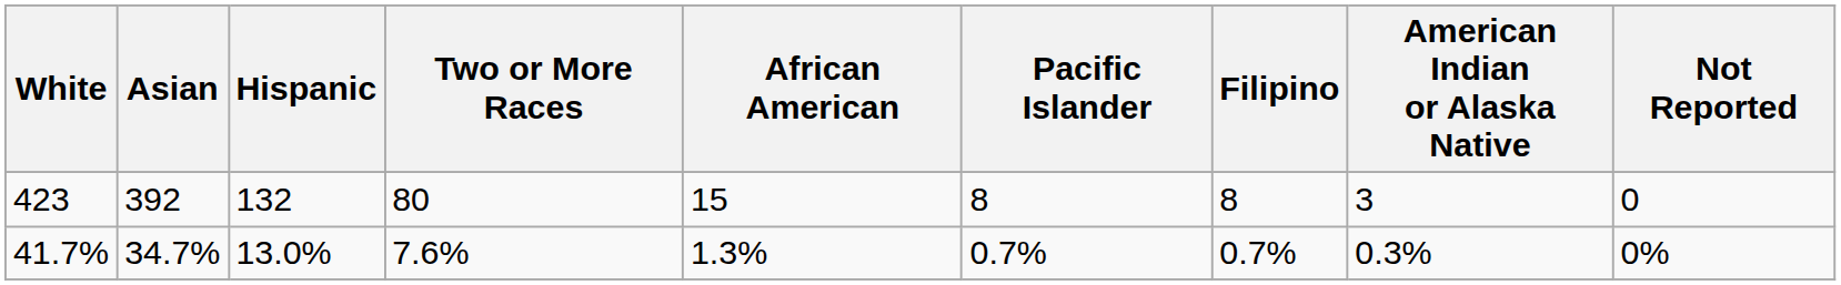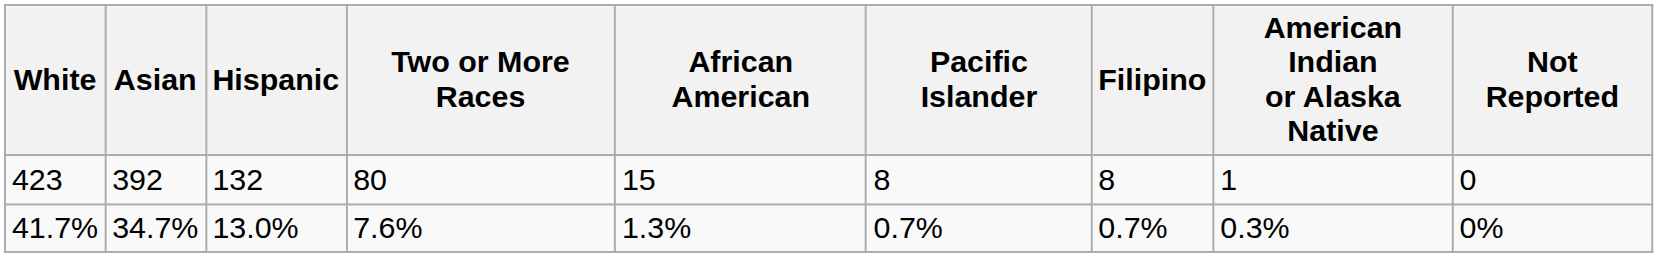 <table class="wikitable">
 <tr>
 <th>White</th>
 <th>Asian</th>
 <th>Hispanic</th>
 <th>Two or More Races</th>
 <th>African American</th>
 <th>Pacific Islander</th>
 <th>Filipino</th>
 <th>American Indian<br>or Alaska Native</th>
 <th>Not Reported</th>
 </tr>
 <tr>
 <td>423</td>
 <td>392</td>
 <td>132</td>
 <td>80</td>
 <td>15</td>
 <td>8</td>
 <td>8</td>
-<td>3</td>
+<td>1</td>
 <td>0</td>
 </tr>
 <tr>
 <td>41.7%</td>
 <td>34.7%</td>
 <td>13.0%</td>
 <td>7.6%</td>
 <td>1.3%</td>
 <td>0.7%</td>
 <td>0.7%</td>
 <td>0.3%</td>
 <td>0%</td>
 </tr>
 </table>
